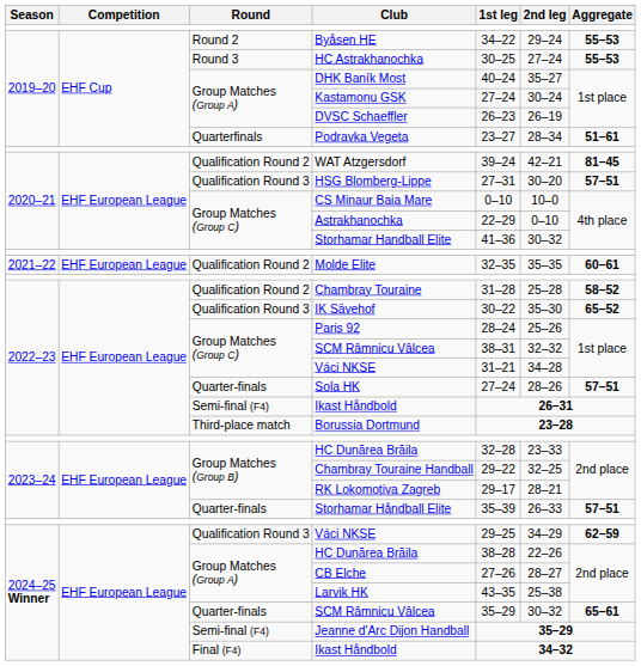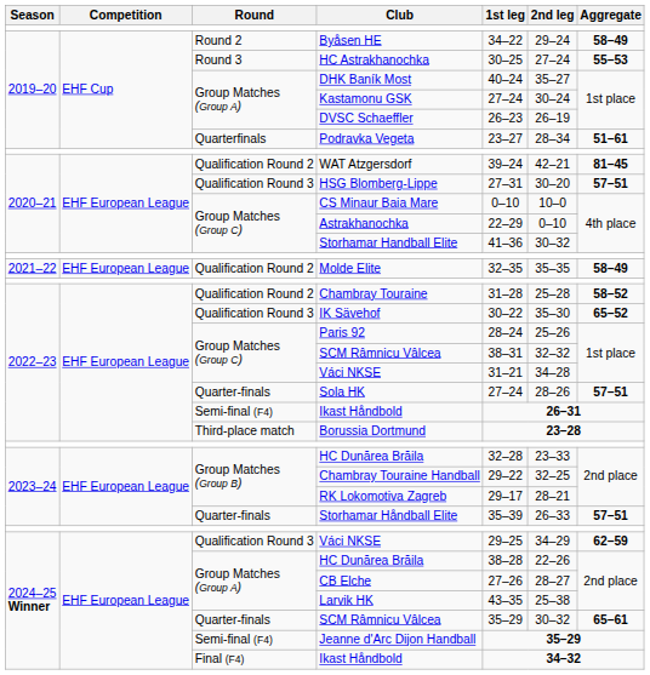 <table class="wikitable">
 <tr>
 <th>Season</th>
 <th>Competition</th>
 <th>Round</th>
 <th>Club</th>
 <th>1st leg</th>
 <th>2nd leg</th>
 <th>Aggregate</th>
 </tr>
 <tr>
 <td colspan="7" bgcolor=white></td>
 </tr>
 <tr>
 <td rowspan=6><a href='#'>2019–20</a></td>
 <td rowspan=6><a href='#'>EHF Cup</a></td>
 <td>Round 2</td>
 <td> <a href='#'>Byåsen HE</a></td>
 <td align=center>34–22</td>
 <td align=center>29–24</td>
-<td align=center><strong>55–53</strong></td>
+<td align=center><strong>58–49</strong></td>
 </tr>
 <tr>
 <td>Round 3</td>
 <td> <a href='#'>HC Astrakhanochka</a></td>
 <td align=center>30–25</td>
 <td align=center>27–24</td>
 <td align=center><strong>55–53</strong></td>
 </tr>
 <tr>
 <td rowspan=3>Group Matches<br><em>(<small>Group A</small>)</em></td>
 <td> <a href='#'>DHK Baník Most</a></td>
 <td align=center>40–24</td>
 <td align=center>35–27</td>
 <td align=center rowspan=3>1st place</td>
 </tr>
 <tr>
 <td> <a href='#'>Kastamonu GSK</a></td>
 <td align=center>27–24</td>
 <td align=center>30–24</td>
 </tr>
 <tr>
 <td> <a href='#'>DVSC Schaeffler</a></td>
 <td align=center>26–23</td>
 <td align=center>26–19</td>
 </tr>
 <tr>
 <td>Quarterfinals</td>
 <td> <a href='#'>Podravka Vegeta</a></td>
 <td align=center>23–27</td>
 <td align=center>28–34</td>
 <td align=center><strong>51–61</strong></td>
 </tr>
 <tr>
 <td colspan="7" bgcolor=white></td>
 </tr>
 <tr>
 <td rowspan=5><a href='#'>2020–21</a></td>
 <td rowspan=5><a href='#'>EHF European League</a></td>
 <td>Qualification Round 2</td>
 <td> WAT Atzgersdorf</td>
 <td align=center>39–24</td>
 <td align=center>42–21</td>
 <td align=center><strong>81–45</strong></td>
 </tr>
 <tr>
 <td>Qualification Round 3</td>
 <td> <a href='#'>HSG Blomberg-Lippe</a></td>
 <td align=center>27–31</td>
 <td align=center>30–20</td>
 <td align=center><strong>57–51</strong></td>
 </tr>
 <tr>
 <td rowspan=3>Group Matches<br><em>(<small>Group C</small>)</em></td>
 <td> <a href='#'>CS Minaur Baia Mare</a></td>
 <td align=center>0–10</td>
 <td align=center>10–0</td>
 <td align=center rowspan=3>4th place</td>
 </tr>
 <tr>
 <td> <a href='#'>Astrakhanochka</a></td>
 <td align=center>22–29</td>
 <td align=center>0–10</td>
 </tr>
 <tr>
 <td> <a href='#'>Storhamar Handball Elite</a></td>
 <td align=center>41–36</td>
 <td align=center>30–32</td>
 </tr>
 <tr>
 <td colspan="7" bgcolor=white></td>
 </tr>
 <tr>
 <td rowspan=1><a href='#'>2021–22</a></td>
 <td rowspan=1><a href='#'>EHF European League</a></td>
 <td>Qualification Round 2</td>
 <td> <a href='#'>Molde Elite</a></td>
 <td align=center>32–35</td>
 <td align=center>35–35</td>
-<td align=center><strong>60–61</strong></td>
+<td align=center><strong>58–49</strong></td>
 </tr>
 <tr>
 <td colspan="7" bgcolor=white></td>
 </tr>
 <tr>
 <td rowspan=8><a href='#'>2022–23</a></td>
 <td rowspan=8><a href='#'>EHF European League</a></td>
 <td>Qualification Round 2</td>
 <td> <a href='#'>Chambray Touraine</a></td>
 <td align=center>31–28</td>
 <td align=center>25–28</td>
 <td align=center><strong>58–52</strong></td>
 </tr>
 <tr>
 <td>Qualification Round 3</td>
 <td> <a href='#'>IK Sävehof</a></td>
 <td align=center>30–22</td>
 <td align=center>35–30</td>
 <td align=center><strong>65–52</strong></td>
 </tr>
 <tr>
 <td rowspan=3>Group Matches<br><em>(<small>Group C</small>)</em></td>
 <td> <a href='#'>Paris 92</a></td>
 <td align=center>28–24</td>
 <td align=center>25–26</td>
 <td align=center rowspan=3>1st place</td>
 </tr>
 <tr>
 <td> <a href='#'>SCM Râmnicu Vâlcea</a></td>
 <td align=center>38–31</td>
 <td align=center>32–32</td>
 </tr>
 <tr>
 <td> <a href='#'>Váci NKSE</a></td>
 <td align=center>31–21</td>
 <td align=center>34–28</td>
 </tr>
 <tr>
 <td>Quarter-finals</td>
 <td> <a href='#'>Sola HK</a></td>
 <td align=center>27–24</td>
 <td align=center>28–26</td>
 <td align=center><strong>57–51</strong></td>
 </tr>
 <tr>
 <td>Semi-final <small>(F4)</small></td>
 <td> <a href='#'>Ikast Håndbold</a></td>
 <td colspan=3 align=center><strong>26–31</strong></td>
 </tr>
 <tr>
 <td>Third-place match</td>
 <td> <a href='#'>Borussia Dortmund</a></td>
 <td colspan=3 align=center><strong>23–28</strong></td>
 </tr>
 <tr>
 <td colspan="7" bgcolor=white></td>
 </tr>
 <tr>
 <td rowspan=4><a href='#'>2023–24</a></td>
 <td rowspan=4><a href='#'>EHF European League</a></td>
 <td rowspan=3>Group Matches<br><em>(<small>Group B</small>)</em></td>
 <td> <a href='#'>HC Dunărea Brăila</a></td>
 <td align=center>32–28</td>
 <td align=center>23–33</td>
 <td align=center rowspan=3>2nd place</td>
 </tr>
 <tr>
 <td> <a href='#'>Chambray Touraine Handball</a></td>
 <td align=center>29–22</td>
 <td align=center>32–25</td>
 </tr>
 <tr>
 <td> <a href='#'>RK Lokomotiva Zagreb</a></td>
 <td align=center>29–17</td>
 <td align=center>28–21</td>
 </tr>
 <tr>
 <td>Quarter-finals</td>
 <td> <a href='#'>Storhamar Håndball Elite</a></td>
 <td align=center>35–39</td>
 <td align=center>26–33</td>
 <td align=center><strong>57–51</strong></td>
 </tr>
 <tr>
 <td colspan="7" bgcolor=white></td>
 </tr>
 <tr>
 <td rowspan=7><a href='#'>2024–25</a><br> <strong>Winner</strong></td>
 <td rowspan=7><a href='#'>EHF European League</a></td>
 <td>Qualification Round 3</td>
 <td> <a href='#'>Váci NKSE</a></td>
 <td align=center>29–25</td>
 <td align=center>34–29</td>
 <td align=center><strong>62–59</strong></td>
 </tr>
 <tr>
 <td rowspan=3>Group Matches<br><em>(<small>Group A</small>)</em></td>
 <td> <a href='#'>HC Dunărea Brăila</a></td>
 <td align=center>38–28</td>
 <td align=center>22–26</td>
 <td align=center rowspan=3>2nd place</td>
 </tr>
 <tr>
 <td> <a href='#'>CB Elche</a></td>
 <td align=center>27–26</td>
 <td align=center>28–27</td>
 </tr>
 <tr>
 <td> <a href='#'>Larvik HK</a></td>
 <td align=center>43–35</td>
 <td align=center>25–38</td>
 </tr>
 <tr>
 <td>Quarter-finals</td>
 <td> <a href='#'>SCM Râmnicu Vâlcea</a></td>
 <td align=center>35–29</td>
 <td align=center>30–32</td>
 <td align=center><strong>65–61</strong></td>
 </tr>
 <tr>
 <td>Semi-final <small>(F4)</small></td>
 <td> <a href='#'>Jeanne d'Arc Dijon Handball</a></td>
 <td align=center colspan=3><strong>35–29</strong></td>
 </tr>
 <tr>
 <td>Final <small>(F4)</small></td>
 <td> <a href='#'>Ikast Håndbold</a></td>
 <td align=center colspan=3><strong>34–32</strong></td>
 </tr>
 </table>
